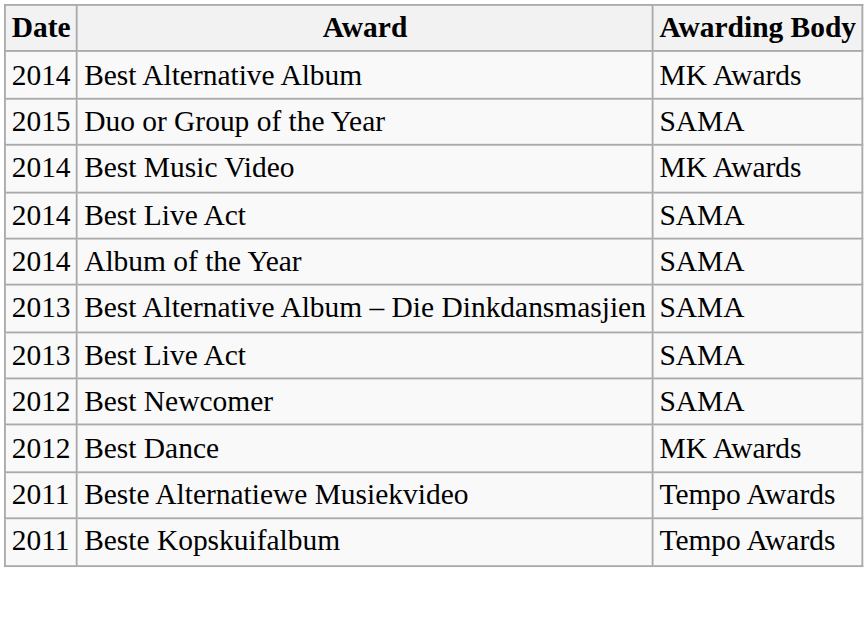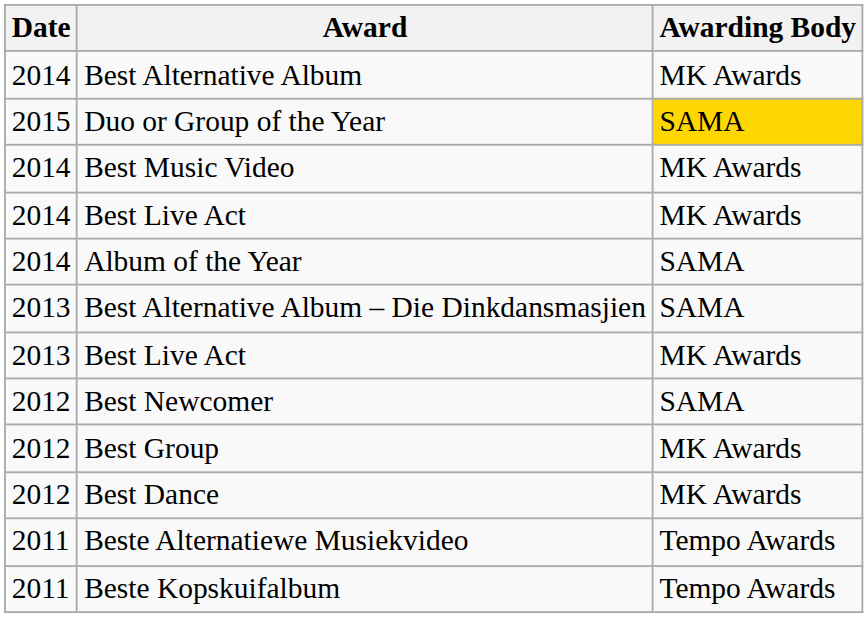 <table class="wikitable">
 <tr>
 <th><strong>Date</strong></th>
 <th><strong>Award</strong></th>
 <th><strong>Awarding Body</strong></th>
 </tr>
 <tr>
 <td>2014</td>
 <td>Best Alternative Album</td>
 <td>MK Awards</td>
 </tr>
 <tr>
 <td>2015</td>
 <td>Duo or Group of the Year</td>
-<td>SAMA</td>
+<td style="background: gold;">SAMA</td>
 </tr>
 <tr>
 <td>2014</td>
 <td>Best Music Video</td>
 <td>MK Awards</td>
 </tr>
 <tr>
 <td>2014</td>
 <td>Best Live Act</td>
-<td>SAMA</td>
+<td>MK Awards</td>
 </tr>
 <tr>
 <td>2014</td>
 <td>Album of the Year</td>
 <td>SAMA</td>
 </tr>
 <tr>
 <td>2013</td>
 <td>Best Alternative Album – Die Dinkdansmasjien</td>
 <td>SAMA</td>
 </tr>
 <tr>
 <td>2013</td>
 <td>Best Live Act</td>
-<td>SAMA</td>
+<td>MK Awards</td>
 </tr>
 <tr>
 <td>2012</td>
 <td>Best Newcomer</td>
 <td>SAMA</td>
+</tr>
+<tr>
+<td>2012</td>
+<td>Best Group</td>
+<td>MK Awards</td>
 </tr>
 <tr>
 <td>2012</td>
 <td>Best Dance</td>
 <td>MK Awards</td>
 </tr>
 <tr>
 <td>2011</td>
 <td>Beste Alternatiewe Musiekvideo</td>
 <td>Tempo Awards</td>
 </tr>
 <tr>
 <td>2011</td>
 <td>Beste Kopskuifalbum</td>
 <td>Tempo Awards</td>
 </tr>
 </table>
